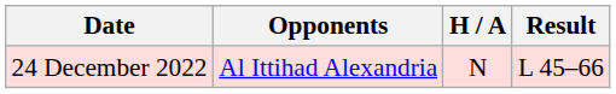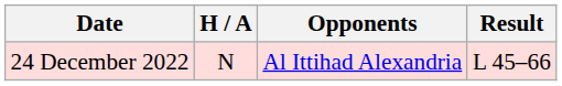 <table class="wikitable" style="text-align:center">
 <tr>
 <th>Date</th>
+<th>H / A</th>
 <th>Opponents</th>
-<th>H / A</th>
 <th>Result</th>
 </tr>
 <tr bgcolor="#fdd">
 <td>24 December 2022</td>
+<td>N</td>
 <td><a href='#'>Al Ittihad Alexandria</a></td>
-<td>N</td>
 <td>L 45–66</td>
 </tr>
 </table>
